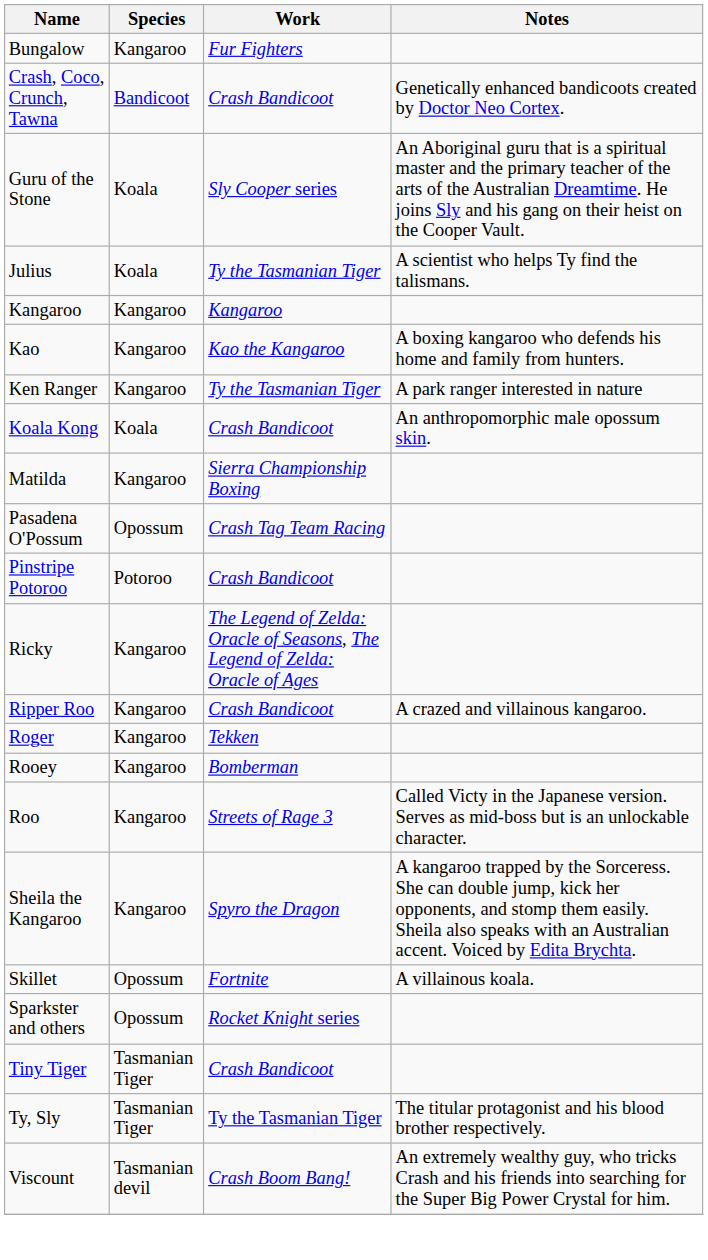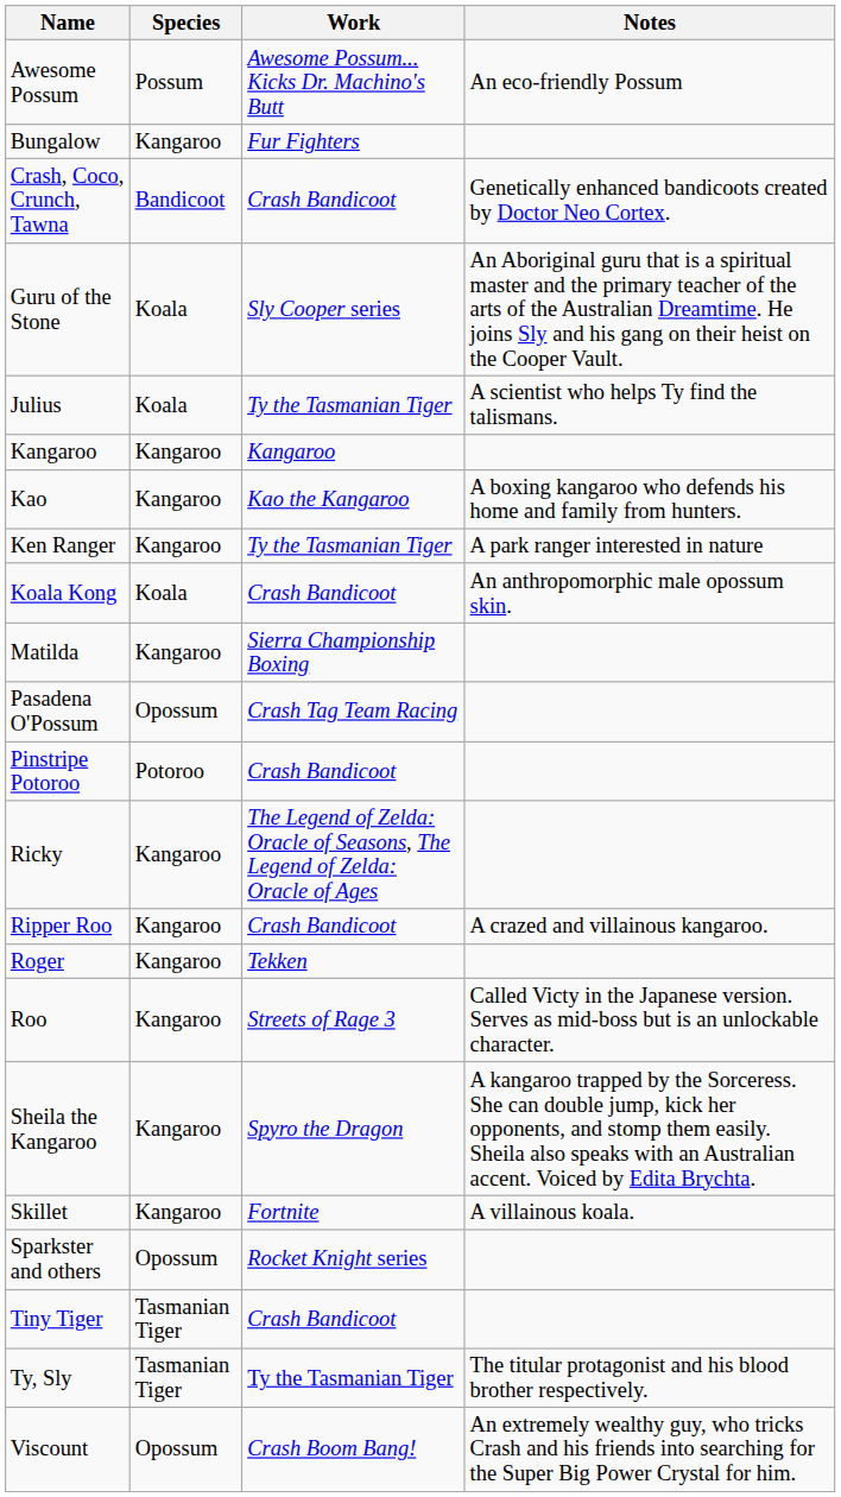 <table class="wikitable sortable">
 <tr>
 <th>Name</th>
 <th>Species</th>
 <th>Work</th>
 <th>Notes</th>
+</tr>
+<tr>
+<td>Awesome Possum</td>
+<td>Possum</td>
+<td><em><a href='#'>Awesome Possum... Kicks Dr. Machino's Butt</a></em></td>
+<td>An eco-friendly Possum</td>
 </tr>
 <tr>
 <td>Bungalow</td>
 <td>Kangaroo</td>
 <td><em><a href='#'>Fur Fighters</a></em></td>
 <td></td>
 </tr>
 <tr>
 <td><a href='#'>Crash</a>, <a href='#'>Coco</a>, <a href='#'>Crunch</a>, <a href='#'>Tawna</a></td>
 <td><a href='#'>Bandicoot</a></td>
 <td><em><a href='#'>Crash Bandicoot</a></em></td>
 <td>Genetically enhanced bandicoots created by <a href='#'>Doctor Neo Cortex</a>.</td>
 </tr>
 <tr>
 <td>Guru of the Stone</td>
 <td>Koala</td>
 <td><a href='#'><em>Sly Cooper</em> series</a></td>
 <td>An Aboriginal guru that is a spiritual master and the primary teacher of the arts of the Australian <a href='#'>Dreamtime</a>. He joins <a href='#'>Sly</a> and his gang on their heist on the Cooper Vault.</td>
 </tr>
 <tr>
 <td>Julius</td>
 <td>Koala</td>
 <td><em><a href='#'>Ty the Tasmanian Tiger</a></em></td>
 <td>A scientist who helps Ty find the talismans.</td>
 </tr>
 <tr>
 <td>Kangaroo</td>
 <td>Kangaroo</td>
 <td><em><a href='#'>Kangaroo</a></em></td>
 <td></td>
 </tr>
 <tr>
 <td>Kao</td>
 <td>Kangaroo</td>
 <td><em><a href='#'>Kao the Kangaroo</a></em></td>
 <td>A boxing kangaroo who defends his home and family from hunters.</td>
 </tr>
 <tr>
 <td>Ken Ranger</td>
 <td>Kangaroo</td>
 <td><em><a href='#'>Ty the Tasmanian Tiger</a></em></td>
 <td>A park ranger interested in nature</td>
 </tr>
 <tr>
 <td><a href='#'>Koala Kong</a></td>
 <td>Koala</td>
 <td><em><a href='#'>Crash Bandicoot</a></em></td>
 <td>An anthropomorphic male opossum <a href='#'>skin</a>.</td>
 </tr>
 <tr>
 <td>Matilda</td>
 <td>Kangaroo</td>
 <td><em><a href='#'>Sierra Championship Boxing</a></em></td>
 <td></td>
 </tr>
 <tr>
 <td>Pasadena O'Possum</td>
 <td>Opossum</td>
 <td><em><a href='#'>Crash Tag Team Racing</a></em></td>
 <td></td>
 </tr>
 <tr>
 <td><a href='#'>Pinstripe Potoroo</a></td>
 <td>Potoroo</td>
 <td><em><a href='#'>Crash Bandicoot</a></em></td>
 <td></td>
 </tr>
 <tr>
 <td>Ricky</td>
 <td>Kangaroo</td>
 <td><em><a href='#'>The Legend of Zelda: Oracle of Seasons</a></em>, <em><a href='#'>The Legend of Zelda: Oracle of Ages</a></em></td>
 <td></td>
 </tr>
 <tr>
 <td><a href='#'>Ripper Roo</a></td>
 <td>Kangaroo</td>
 <td><em><a href='#'>Crash Bandicoot</a></em></td>
 <td>A crazed and villainous kangaroo.</td>
 </tr>
 <tr>
 <td><a href='#'>Roger</a></td>
 <td>Kangaroo</td>
 <td><em><a href='#'>Tekken</a></em></td>
 <td></td>
 </tr>
 <tr>
-<td>Rooey</td>
-<td>Kangaroo</td>
-<td><em><a href='#'>Bomberman</a></em></td>
-<td></td>
-</tr>
-<tr>
 <td>Roo</td>
 <td>Kangaroo</td>
 <td><em><a href='#'>Streets of Rage 3</a></em></td>
 <td>Called Victy in the Japanese version. Serves as mid-boss but is an unlockable character.</td>
 </tr>
 <tr>
 <td>Sheila the Kangaroo</td>
 <td>Kangaroo</td>
 <td><em><a href='#'>Spyro the Dragon</a></em></td>
 <td>A kangaroo trapped by the Sorceress. She can double jump, kick her opponents, and stomp them easily. Sheila also speaks with an Australian accent. Voiced by <a href='#'>Edita Brychta</a>.</td>
 </tr>
 <tr>
 <td>Skillet</td>
-<td>Opossum</td>
+<td>Kangaroo</td>
 <td><em><a href='#'>Fortnite</a></em></td>
 <td>A villainous koala.</td>
 </tr>
 <tr>
 <td>Sparkster and others</td>
 <td>Opossum</td>
 <td><a href='#'><em>Rocket Knight</em> series</a></td>
 <td></td>
 </tr>
 <tr>
 <td><a href='#'>Tiny Tiger</a></td>
 <td>Tasmanian Tiger</td>
 <td><em><a href='#'>Crash Bandicoot</a></em></td>
 </tr>
 <tr>
 <td>Ty, Sly</td>
 <td>Tasmanian Tiger</td>
 <td><a href='#'>Ty the Tasmanian Tiger</a></td>
 <td>The titular protagonist and his blood brother respectively.</td>
 </tr>
 <tr>
 <td>Viscount</td>
-<td>Tasmanian devil</td>
+<td>Opossum</td>
 <td><em><a href='#'>Crash Boom Bang!</a></em></td>
 <td>An extremely wealthy guy, who tricks Crash and his friends into searching for the Super Big Power Crystal for him.</td>
 </tr>
 <tr>
 </tr>
 </table>
